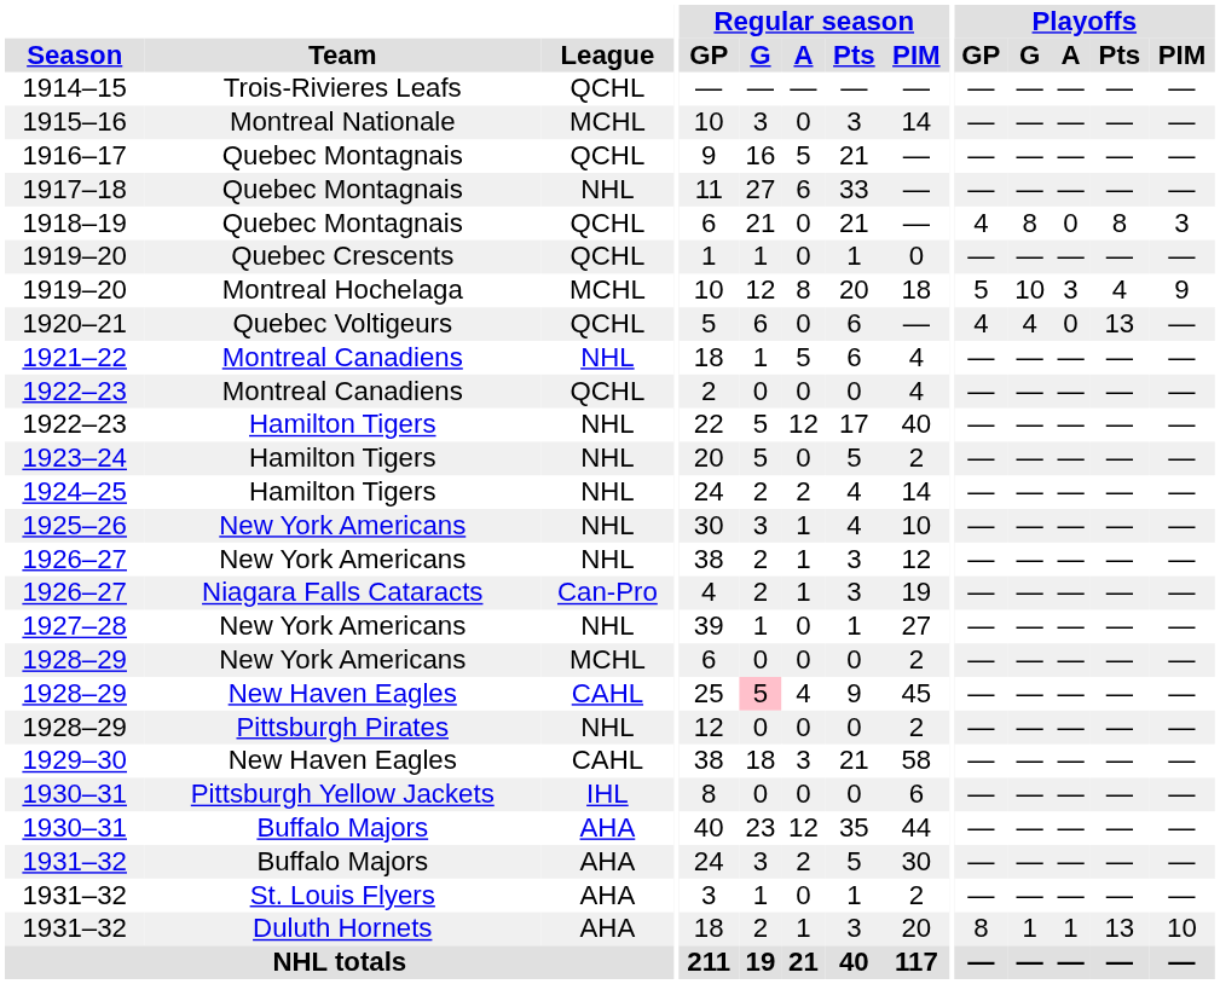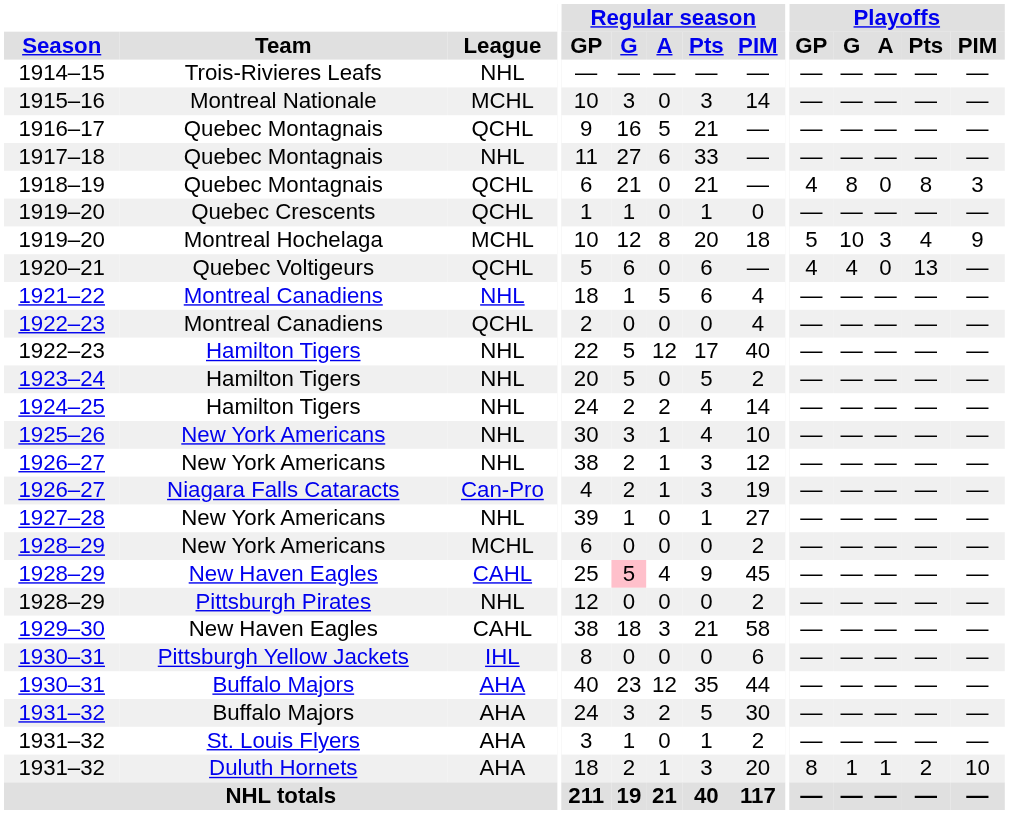 <table border="0" cellpadding="1" cellspacing="0" style="text-align:center; width:45em">
 <tr bgcolor="#e0e0e0">
 <th colspan="3" bgcolor="#ffffff"></th>
 <th rowspan="100" bgcolor="#ffffff"></th>
 <th colspan="5"><a href='#'>Regular season</a></th>
 <th rowspan="100" bgcolor="#ffffff"></th>
 <th colspan="5"><a href='#'>Playoffs</a></th>
 </tr>
 <tr bgcolor="#e0e0e0">
 <th><a href='#'>Season</a></th>
 <th>Team</th>
 <th>League</th>
 <th>GP</th>
 <th><a href='#'>G</a></th>
 <th><a href='#'>A</a></th>
 <th><a href='#'>Pts</a></th>
 <th><a href='#'>PIM</a></th>
 <th>GP</th>
 <th>G</th>
 <th>A</th>
 <th>Pts</th>
 <th>PIM</th>
 </tr>
 <tr>
 <td>1914–15</td>
 <td>Trois-Rivieres Leafs</td>
-<td>QCHL</td>
+<td>NHL</td>
 <td>—</td>
 <td>—</td>
 <td>—</td>
 <td>—</td>
 <td>—</td>
 <td>—</td>
 <td>—</td>
 <td>—</td>
 <td>—</td>
 <td>—</td>
 </tr>
 <tr bgcolor="#f0f0f0">
 <td>1915–16</td>
 <td>Montreal Nationale</td>
 <td>MCHL</td>
 <td>10</td>
 <td>3</td>
 <td>0</td>
 <td>3</td>
 <td>14</td>
 <td>—</td>
 <td>—</td>
 <td>—</td>
 <td>—</td>
 <td>—</td>
 </tr>
 <tr>
 <td>1916–17</td>
 <td>Quebec Montagnais</td>
 <td>QCHL</td>
 <td>9</td>
 <td>16</td>
 <td>5</td>
 <td>21</td>
 <td>—</td>
 <td>—</td>
 <td>—</td>
 <td>—</td>
 <td>—</td>
 <td>—</td>
 </tr>
 <tr bgcolor="#f0f0f0">
 <td>1917–18</td>
 <td>Quebec Montagnais</td>
 <td>NHL</td>
 <td>11</td>
 <td>27</td>
 <td>6</td>
 <td>33</td>
 <td>—</td>
 <td>—</td>
 <td>—</td>
 <td>—</td>
 <td>—</td>
 <td>—</td>
 </tr>
 <tr>
 <td>1918–19</td>
 <td>Quebec Montagnais</td>
 <td>QCHL</td>
 <td>6</td>
 <td>21</td>
 <td>0</td>
 <td>21</td>
 <td>—</td>
 <td>4</td>
 <td>8</td>
 <td>0</td>
 <td>8</td>
 <td>3</td>
 </tr>
 <tr bgcolor="#f0f0f0">
 <td>1919–20</td>
 <td>Quebec Crescents</td>
 <td>QCHL</td>
 <td>1</td>
 <td>1</td>
 <td>0</td>
 <td>1</td>
 <td>0</td>
 <td>—</td>
 <td>—</td>
 <td>—</td>
 <td>—</td>
 <td>—</td>
 </tr>
 <tr>
 <td>1919–20</td>
 <td>Montreal Hochelaga</td>
 <td>MCHL</td>
 <td>10</td>
 <td>12</td>
 <td>8</td>
 <td>20</td>
 <td>18</td>
 <td>5</td>
 <td>10</td>
 <td>3</td>
 <td>4</td>
 <td>9</td>
 </tr>
 <tr bgcolor="#f0f0f0">
 <td>1920–21</td>
 <td>Quebec Voltigeurs</td>
 <td>QCHL</td>
 <td>5</td>
 <td>6</td>
 <td>0</td>
 <td>6</td>
 <td>—</td>
 <td>4</td>
 <td>4</td>
 <td>0</td>
 <td>13</td>
 <td>—</td>
 </tr>
 <tr>
 <td><a href='#'>1921–22</a></td>
 <td><a href='#'>Montreal Canadiens</a></td>
 <td><a href='#'>NHL</a></td>
 <td>18</td>
 <td>1</td>
 <td>5</td>
 <td>6</td>
 <td>4</td>
 <td>—</td>
 <td>—</td>
 <td>—</td>
 <td>—</td>
 <td>—</td>
 </tr>
 <tr bgcolor="#f0f0f0">
 <td><a href='#'>1922–23</a></td>
 <td>Montreal Canadiens</td>
 <td>QCHL</td>
 <td>2</td>
 <td>0</td>
 <td>0</td>
 <td>0</td>
 <td>4</td>
 <td>—</td>
 <td>—</td>
 <td>—</td>
 <td>—</td>
 <td>—</td>
 </tr>
 <tr>
 <td>1922–23</td>
 <td><a href='#'>Hamilton Tigers</a></td>
 <td>NHL</td>
 <td>22</td>
 <td>5</td>
 <td>12</td>
 <td>17</td>
 <td>40</td>
 <td>—</td>
 <td>—</td>
 <td>—</td>
 <td>—</td>
 <td>—</td>
 </tr>
 <tr bgcolor="#f0f0f0">
 <td><a href='#'>1923–24</a></td>
 <td>Hamilton Tigers</td>
 <td>NHL</td>
 <td>20</td>
 <td>5</td>
 <td>0</td>
 <td>5</td>
 <td>2</td>
 <td>—</td>
 <td>—</td>
 <td>—</td>
 <td>—</td>
 <td>—</td>
 </tr>
 <tr>
 <td><a href='#'>1924–25</a></td>
 <td>Hamilton Tigers</td>
 <td>NHL</td>
 <td>24</td>
 <td>2</td>
 <td>2</td>
 <td>4</td>
 <td>14</td>
 <td>—</td>
 <td>—</td>
 <td>—</td>
 <td>—</td>
 <td>—</td>
 </tr>
 <tr bgcolor="#f0f0f0">
 <td><a href='#'>1925–26</a></td>
 <td><a href='#'>New York Americans</a></td>
 <td>NHL</td>
 <td>30</td>
 <td>3</td>
 <td>1</td>
 <td>4</td>
 <td>10</td>
 <td>—</td>
 <td>—</td>
 <td>—</td>
 <td>—</td>
 <td>—</td>
 </tr>
 <tr>
 <td><a href='#'>1926–27</a></td>
 <td>New York Americans</td>
 <td>NHL</td>
 <td>38</td>
 <td>2</td>
 <td>1</td>
 <td>3</td>
 <td>12</td>
 <td>—</td>
 <td>—</td>
 <td>—</td>
 <td>—</td>
 <td>—</td>
 </tr>
 <tr bgcolor="#f0f0f0">
 <td><a href='#'>1926–27</a></td>
 <td><a href='#'>Niagara Falls Cataracts</a></td>
 <td><a href='#'>Can-Pro</a></td>
 <td>4</td>
 <td>2</td>
 <td>1</td>
 <td>3</td>
 <td>19</td>
 <td>—</td>
 <td>—</td>
 <td>—</td>
 <td>—</td>
 <td>—</td>
 </tr>
 <tr>
 <td><a href='#'>1927–28</a></td>
 <td>New York Americans</td>
 <td>NHL</td>
 <td>39</td>
 <td>1</td>
 <td>0</td>
 <td>1</td>
 <td>27</td>
 <td>—</td>
 <td>—</td>
 <td>—</td>
 <td>—</td>
 <td>—</td>
 </tr>
 <tr bgcolor="#f0f0f0">
 <td><a href='#'>1928–29</a></td>
 <td>New York Americans</td>
 <td>MCHL</td>
 <td>6</td>
 <td>0</td>
 <td>0</td>
 <td>0</td>
 <td>2</td>
 <td>—</td>
 <td>—</td>
 <td>—</td>
 <td>—</td>
 <td>—</td>
 </tr>
 <tr>
 <td><a href='#'>1928–29</a></td>
 <td><a href='#'>New Haven Eagles</a></td>
 <td><a href='#'>CAHL</a></td>
 <td>25</td>
 <td style="background: pink;">5</td>
 <td>4</td>
 <td>9</td>
 <td>45</td>
 <td>—</td>
 <td>—</td>
 <td>—</td>
 <td>—</td>
 <td>—</td>
 </tr>
 <tr bgcolor="#f0f0f0">
 <td>1928–29</td>
 <td><a href='#'>Pittsburgh Pirates</a></td>
 <td>NHL</td>
 <td>12</td>
 <td>0</td>
 <td>0</td>
 <td>0</td>
 <td>2</td>
 <td>—</td>
 <td>—</td>
 <td>—</td>
 <td>—</td>
 <td>—</td>
 </tr>
 <tr>
 <td><a href='#'>1929–30</a></td>
 <td>New Haven Eagles</td>
 <td>CAHL</td>
 <td>38</td>
 <td>18</td>
 <td>3</td>
 <td>21</td>
 <td>58</td>
 <td>—</td>
 <td>—</td>
 <td>—</td>
 <td>—</td>
 <td>—</td>
 </tr>
 <tr bgcolor="#f0f0f0">
 <td><a href='#'>1930–31</a></td>
 <td><a href='#'>Pittsburgh Yellow Jackets</a></td>
 <td><a href='#'>IHL</a></td>
 <td>8</td>
 <td>0</td>
 <td>0</td>
 <td>0</td>
 <td>6</td>
 <td>—</td>
 <td>—</td>
 <td>—</td>
 <td>—</td>
 <td>—</td>
 </tr>
 <tr>
 <td><a href='#'>1930–31</a></td>
 <td><a href='#'>Buffalo Majors</a></td>
 <td><a href='#'>AHA</a></td>
 <td>40</td>
 <td>23</td>
 <td>12</td>
 <td>35</td>
 <td>44</td>
 <td>—</td>
 <td>—</td>
 <td>—</td>
 <td>—</td>
 <td>—</td>
 </tr>
 <tr bgcolor="#f0f0f0">
 <td><a href='#'>1931–32</a></td>
 <td>Buffalo Majors</td>
 <td>AHA</td>
 <td>24</td>
 <td>3</td>
 <td>2</td>
 <td>5</td>
 <td>30</td>
 <td>—</td>
 <td>—</td>
 <td>—</td>
 <td>—</td>
 <td>—</td>
 </tr>
 <tr>
 <td>1931–32</td>
 <td><a href='#'>St. Louis Flyers</a></td>
 <td>AHA</td>
 <td>3</td>
 <td>1</td>
 <td>0</td>
 <td>1</td>
 <td>2</td>
 <td>—</td>
 <td>—</td>
 <td>—</td>
 <td>—</td>
 <td>—</td>
 </tr>
 <tr bgcolor="#f0f0f0">
 <td>1931–32</td>
 <td><a href='#'>Duluth Hornets</a></td>
 <td>AHA</td>
 <td>18</td>
 <td>2</td>
 <td>1</td>
 <td>3</td>
 <td>20</td>
 <td>8</td>
 <td>1</td>
 <td>1</td>
-<td>13</td>
+<td>2</td>
 <td>10</td>
 </tr>
 <tr bgcolor="#e0e0e0">
 <th colspan="3">NHL totals</th>
 <th>211</th>
 <th>19</th>
 <th>21</th>
 <th>40</th>
 <th>117</th>
 <th>—</th>
 <th>—</th>
 <th>—</th>
 <th>—</th>
 <th>—</th>
 </tr>
 </table>
